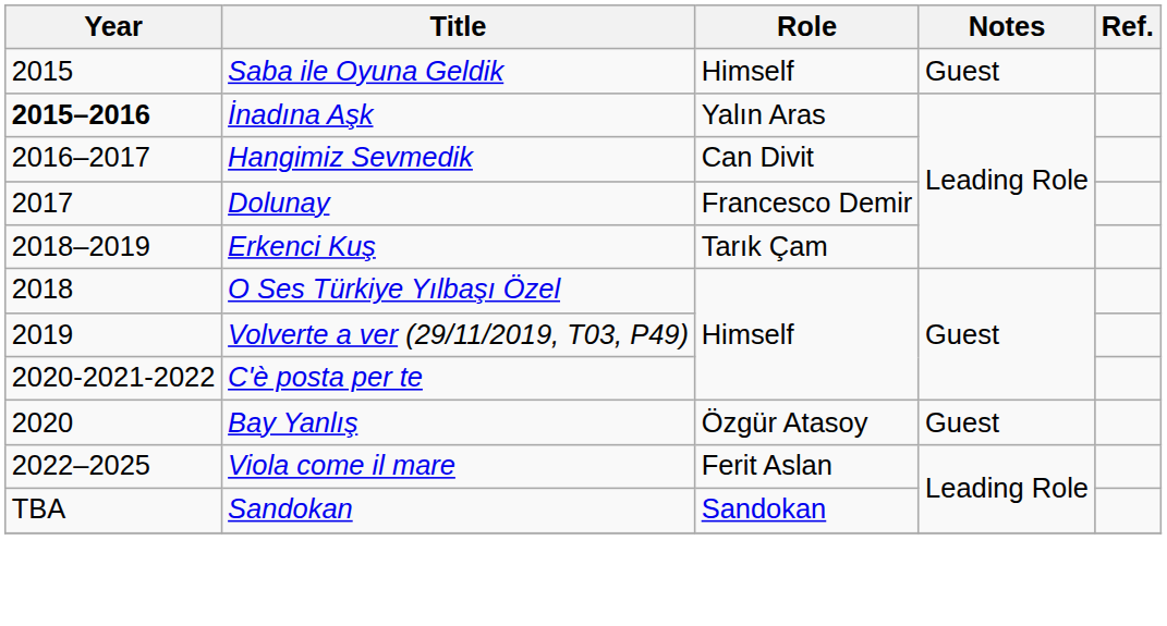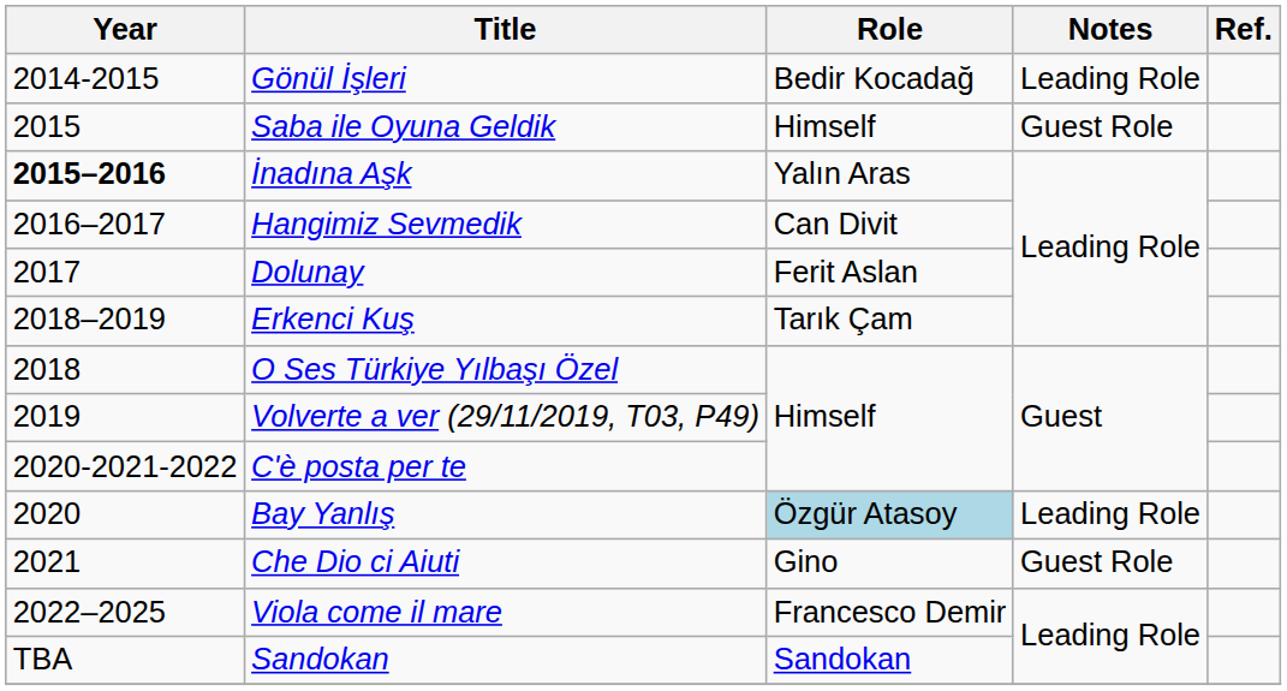 <table class="wikitable sortable">
 <tr>
 <th>Year</th>
 <th>Title</th>
 <th>Role</th>
 <th>Notes</th>
 <th>Ref.</th>
 </tr>
 <tr>
+<td>2014-2015</td>
+<td><em><a href='#'>Gönül İşleri</a></em></td>
+<td>Bedir Kocadağ</td>
+<td>Leading Role</td>
+<td></td>
+</tr>
+<tr>
 <td>2015</td>
 <td><em><a href='#'>Saba ile Oyuna Geldik</a></em></td>
 <td>Himself</td>
-<td>Guest</td>
+<td>Guest Role</td>
 <td></td>
 </tr>
 <tr>
 <td><strong>2015–2016</strong></td>
 <td><em><a href='#'>İnadına Aşk</a></em></td>
 <td>Yalın Aras</td>
 <td rowspan="4">Leading Role</td>
 <td></td>
 </tr>
 <tr>
 <td>2016–2017</td>
 <td><em><a href='#'>Hangimiz Sevmedik</a></em></td>
 <td>Can Divit</td>
 <td></td>
 </tr>
 <tr>
 <td>2017</td>
 <td><em><a href='#'>Dolunay</a></em></td>
-<td>Francesco Demir</td>
+<td>Ferit Aslan</td>
 <td></td>
 </tr>
 <tr>
 <td>2018–2019</td>
 <td><em><a href='#'>Erkenci Kuş</a> </em></td>
 <td>Tarık Çam</td>
 <td></td>
 </tr>
 <tr>
 <td>2018</td>
 <td><em><a href='#'>O Ses Türkiye Yılbaşı Özel</a></em></td>
 <td rowspan="3">Himself</td>
 <td rowspan="3">Guest</td>
 <td></td>
 </tr>
 <tr>
 <td>2019</td>
 <td><em><a href='#'>Volverte a ver</a> (29/11/2019, T03, P49)</em></td>
 <td></td>
 </tr>
 <tr>
 <td>2020-2021-2022</td>
 <td><em><a href='#'>C'è posta per te</a></em></td>
 <td></td>
 </tr>
 <tr>
 <td>2020</td>
 <td><em><a href='#'>Bay Yanlış</a></em></td>
-<td>Özgür Atasoy</td>
-<td>Guest</td>
+<td style="background: lightblue;">Özgür Atasoy</td>
+<td>Leading Role</td>
+<td></td>
+</tr>
+<tr>
+<td>2021</td>
+<td><em><a href='#'>Che Dio ci Aiuti</a></em></td>
+<td>Gino</td>
+<td>Guest Role</td>
 <td></td>
 </tr>
 <tr>
 <td>2022–2025</td>
 <td><em><a href='#'>Viola come il mare</a></em></td>
-<td>Ferit Aslan</td>
+<td>Francesco Demir</td>
 <td rowspan="2">Leading Role</td>
 <td></td>
 </tr>
 <tr>
 <td>TBA</td>
 <td><em><a href='#'>Sandokan</a></em></td>
 <td><a href='#'>Sandokan</a></td>
 <td></td>
 </tr>
 <tr>
 </tr>
 </table>
